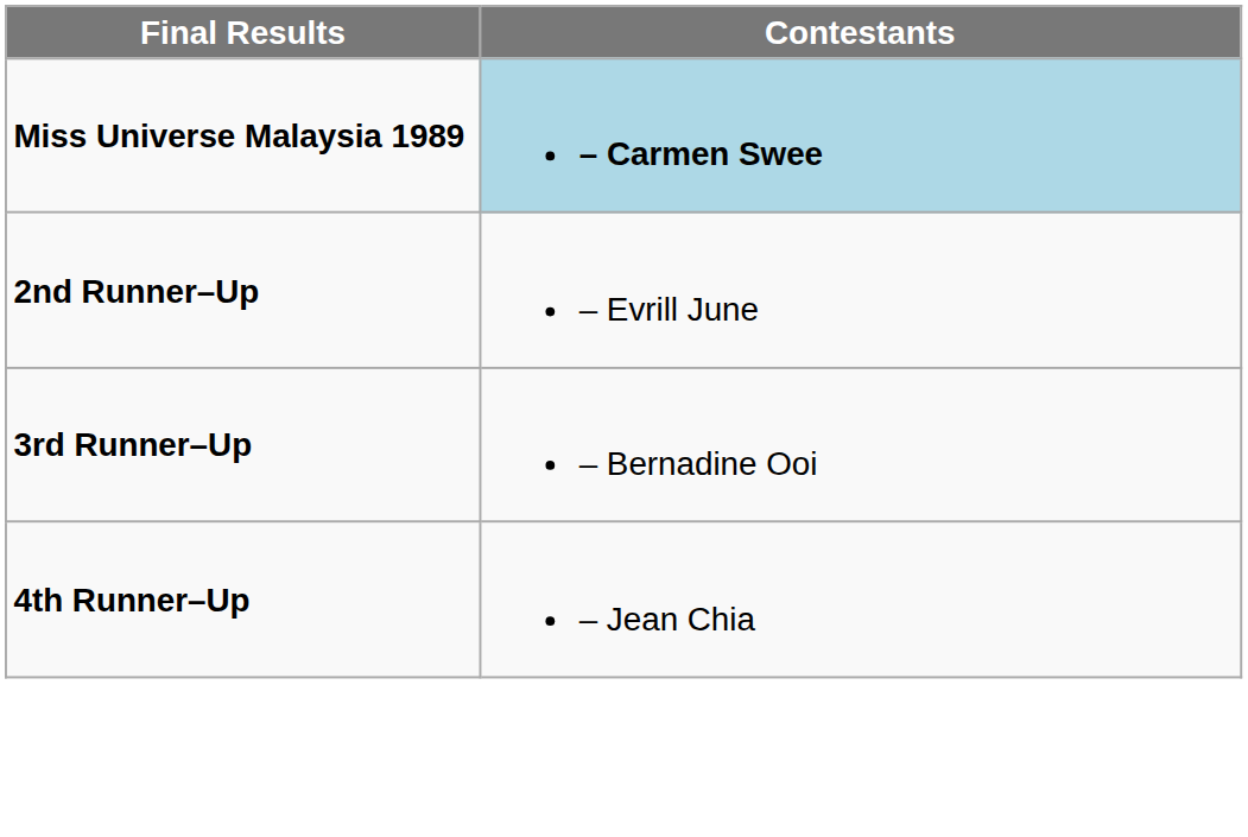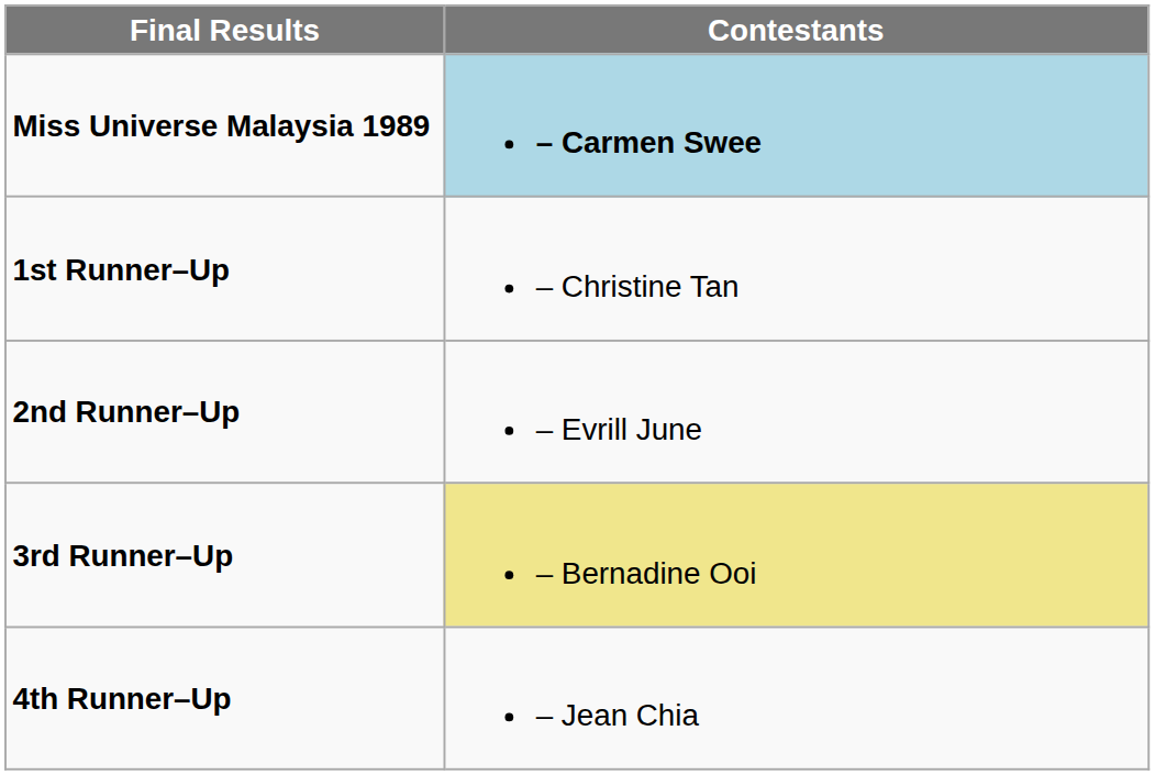 <table class="wikitable sortable" style="font-size: 90%;">
 <tr>
 <th width="200" style="background-color:#787878;color:#FFFFFF;">Final Results</th>
 <th width="325" style="background-color:#787878;color:#FFFFFF;">Contestants</th>
 </tr>
 <tr>
 <td><strong>Miss Universe Malaysia 1989</strong></td>
 <td style="background: lightblue;"><br><ul><li><strong></strong> <strong>–</strong> <strong>Carmen Swee</strong></li></ul></td>
 </tr>
 <tr>
+<td><strong>1st Runner–Up</strong></td>
+<td><br><ul><li><strong></strong> – Christine Tan</li></ul></td>
+</tr>
+<tr>
 <td><strong>2nd Runner–Up</strong></td>
 <td><br><ul><li><strong></strong> – Evrill June</li></ul></td>
 </tr>
 <tr>
 <td><strong>3rd Runner–Up</strong></td>
-<td><br><ul><li><strong></strong> – Bernadine Ooi</li></ul></td>
+<td style="background: khaki;"><br><ul><li><strong></strong> – Bernadine Ooi</li></ul></td>
 </tr>
 <tr>
 <td><strong>4th Runner–Up</strong></td>
 <td><br><ul><li><strong></strong> – Jean Chia</li></ul></td>
 </tr>
 </table>
